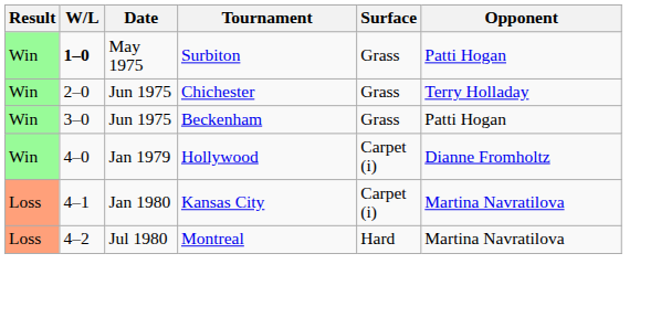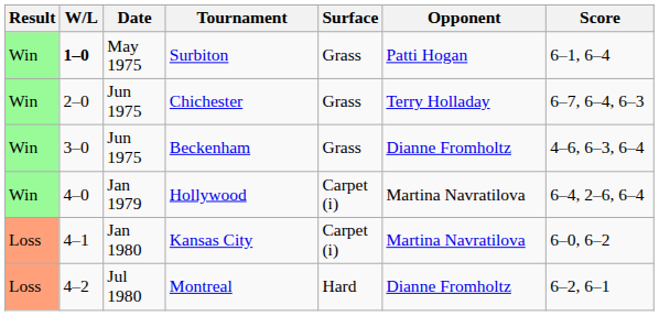 <table class="sortable wikitable">
 <tr>
 <th style="width:40px">Result</th>
 <th style="width:35px" class="unsortable">W/L</th>
 <th style="width:60px">Date</th>
 <th style="width:160px">Tournament</th>
 <th style="width:50px">Surface</th>
 <th style="width:180px">Opponent</th>
+<th style="width:120px" class="unsortable">Score</th>
 </tr>
 <tr>
 <td style="background:#98fb98;">Win</td>
 <td><strong>1–0</strong></td>
 <td>May 1975</td>
 <td><a href='#'>Surbiton</a></td>
 <td>Grass</td>
 <td> <a href='#'>Patti Hogan</a></td>
+<td>6–1, 6–4</td>
 </tr>
 <tr>
 <td style="background:#98fb98;">Win</td>
 <td>2–0</td>
 <td>Jun 1975</td>
 <td><a href='#'>Chichester</a></td>
 <td>Grass</td>
 <td> <a href='#'>Terry Holladay</a></td>
+<td>6–7, 6–4, 6–3</td>
 </tr>
 <tr>
 <td style="background:#98fb98;">Win</td>
 <td>3–0</td>
 <td>Jun 1975</td>
 <td><a href='#'>Beckenham</a></td>
 <td>Grass</td>
-<td> Patti Hogan</td>
+<td> <a href='#'>Dianne Fromholtz</a></td>
+<td>4–6, 6–3, 6–4</td>
 </tr>
 <tr>
 <td style="background:#98fb98;">Win</td>
 <td>4–0</td>
 <td>Jan 1979</td>
 <td><a href='#'>Hollywood</a></td>
 <td>Carpet (i)</td>
-<td> <a href='#'>Dianne Fromholtz</a></td>
+<td> Martina Navratilova</td>
+<td>6–4, 2–6, 6–4</td>
 </tr>
 <tr>
 <td style="background:#ffa07a;">Loss</td>
 <td>4–1</td>
 <td>Jan 1980</td>
 <td><a href='#'>Kansas City</a></td>
 <td>Carpet (i)</td>
 <td> <a href='#'>Martina Navratilova</a></td>
+<td>6–0, 6–2</td>
 </tr>
 <tr>
 <td style="background:#ffa07a;">Loss</td>
 <td>4–2</td>
 <td>Jul 1980</td>
 <td><a href='#'>Montreal</a></td>
 <td>Hard</td>
-<td> Martina Navratilova</td>
+<td> <a href='#'>Dianne Fromholtz</a></td>
+<td>6–2, 6–1</td>
 </tr>
 </table>
